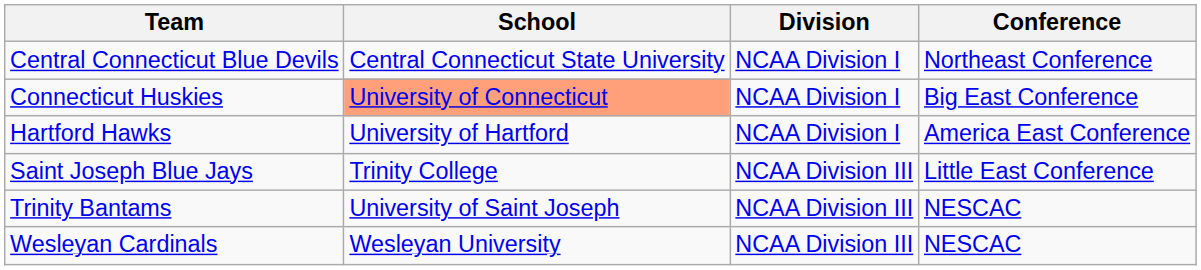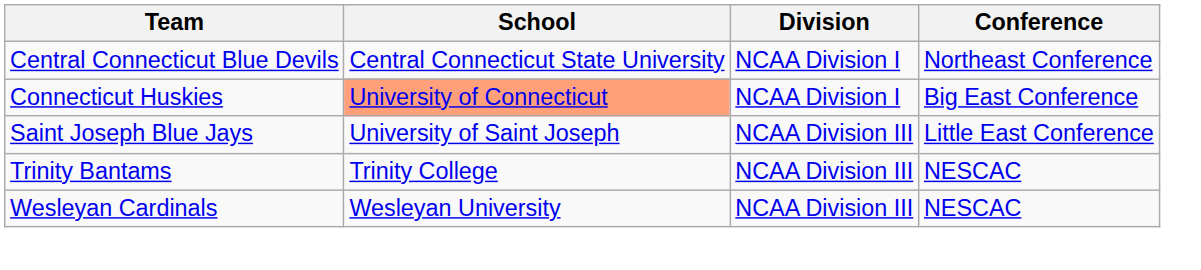 <table class="wikitable">
 <tr>
 <th>Team</th>
 <th>School</th>
 <th>Division</th>
 <th>Conference</th>
 </tr>
 <tr>
 <td><a href='#'>Central Connecticut Blue Devils</a></td>
 <td><a href='#'>Central Connecticut State University</a></td>
 <td><a href='#'>NCAA Division I</a></td>
 <td><a href='#'>Northeast Conference</a></td>
 </tr>
 <tr>
 <td><a href='#'>Connecticut Huskies</a></td>
 <td style="background: lightsalmon;"><a href='#'>University of Connecticut</a></td>
 <td><a href='#'>NCAA Division I</a></td>
 <td><a href='#'>Big East Conference</a></td>
 </tr>
 <tr>
-<td><a href='#'>Hartford Hawks</a></td>
-<td><a href='#'>University of Hartford</a></td>
-<td><a href='#'>NCAA Division I</a></td>
-<td><a href='#'>America East Conference</a></td>
-</tr>
-<tr>
 <td><a href='#'>Saint Joseph Blue Jays</a></td>
-<td><a href='#'>Trinity College</a></td>
+<td><a href='#'>University of Saint Joseph</a></td>
 <td><a href='#'>NCAA Division III</a></td>
 <td><a href='#'>Little East Conference</a></td>
 </tr>
 <tr>
 <td><a href='#'>Trinity Bantams</a></td>
-<td><a href='#'>University of Saint Joseph</a></td>
+<td><a href='#'>Trinity College</a></td>
 <td><a href='#'>NCAA Division III</a></td>
 <td><a href='#'>NESCAC</a></td>
 </tr>
 <tr>
 <td><a href='#'>Wesleyan Cardinals</a></td>
 <td><a href='#'>Wesleyan University</a></td>
 <td><a href='#'>NCAA Division III</a></td>
 <td><a href='#'>NESCAC</a></td>
 </tr>
 </table>
